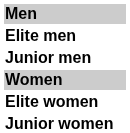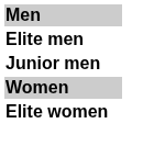 <table>
 <tr bgcolor="#cccccc">
 <td colspan=4><strong>Men</strong></td>
 </tr>
 <tr>
 <th scope=row style="text-align:left">Elite men</th>
 <td></td>
 <td></td>
 <td></td>
 </tr>
 <tr>
 <th scope=row style="text-align:left">Junior men</th>
 <td></td>
 <td></td>
 <td></td>
 </tr>
 <tr bgcolor="#cccccc">
 <td colspan=4><strong>Women</strong></td>
 </tr>
 <tr>
 <th scope=row style="text-align:left">Elite women</th>
 <td></td>
 <td></td>
 <td></td>
 </tr>
-<tr>
-<th scope=row style="text-align:left">Junior women</th>
-<td></td>
-<td></td>
-<td></td>
-</tr>
 </table>
